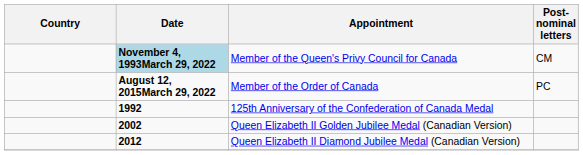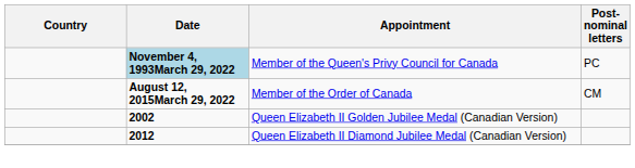 <table class="wikitable" style="width:100%;">
 <tr>
 <th style="width:20%;">Country</th>
 <th style="width:20%;">Date</th>
 <th style="width:55%;">Appointment</th>
 <th style="width:5%;">Post-nominal letters</th>
 </tr>
 <tr>
 <td></td>
 <td style="background: lightblue;"><strong>November 4, 1993March 29, 2022</strong></td>
 <td><a href='#'>Member of the Queen's Privy Council for Canada</a></td>
-<td>CM</td>
+<td>PC</td>
 </tr>
 <tr>
 <td></td>
 <td><strong>August 12, 2015March 29, 2022</strong></td>
 <td><a href='#'>Member of the Order of Canada</a></td>
-<td>PC</td>
-</tr>
-<tr>
-<td></td>
-<td><strong>1992</strong></td>
-<td><a href='#'>125th Anniversary of the Confederation of Canada Medal</a></td>
-<td></td>
+<td>CM</td>
 </tr>
 <tr>
 <td></td>
 <td><strong>2002</strong></td>
 <td><a href='#'>Queen Elizabeth II Golden Jubilee Medal</a> (Canadian Version)</td>
 <td></td>
 </tr>
 <tr>
 <td></td>
 <td><strong>2012</strong></td>
 <td><a href='#'>Queen Elizabeth II Diamond Jubilee Medal</a> (Canadian Version)</td>
 <td></td>
 </tr>
 <tr>
 </tr>
 </table>
